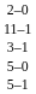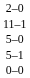 <table cellspacing=1 width=70%>
 <tr>
 <th width=25%></th>
 <th width=30%></th>
 <th width=15%></th>
 <th width=30%></th>
 </tr>
 <tr>
 <td></td>
 <td align=right></td>
 <td align=center>2–0</td>
 <td></td>
 </tr>
 <tr>
 <td></td>
 <td align=right></td>
 <td align=center>11–1</td>
 <td></td>
 </tr>
 <tr>
 <td></td>
 <td align=right></td>
-<td align=center>3–1</td>
-<td></td>
-</tr>
-<tr>
-<td></td>
-<td align=right></td>
 <td align=center>5–0</td>
 <td></td>
 </tr>
 <tr>
 <td></td>
 <td align=right></td>
 <td align=center>5–1</td>
 <td></td>
 </tr>
+<tr>
+<td></td>
+<td align=right></td>
+<td align=center>0–0</td>
+<td></td>
+</tr>
 </table>
